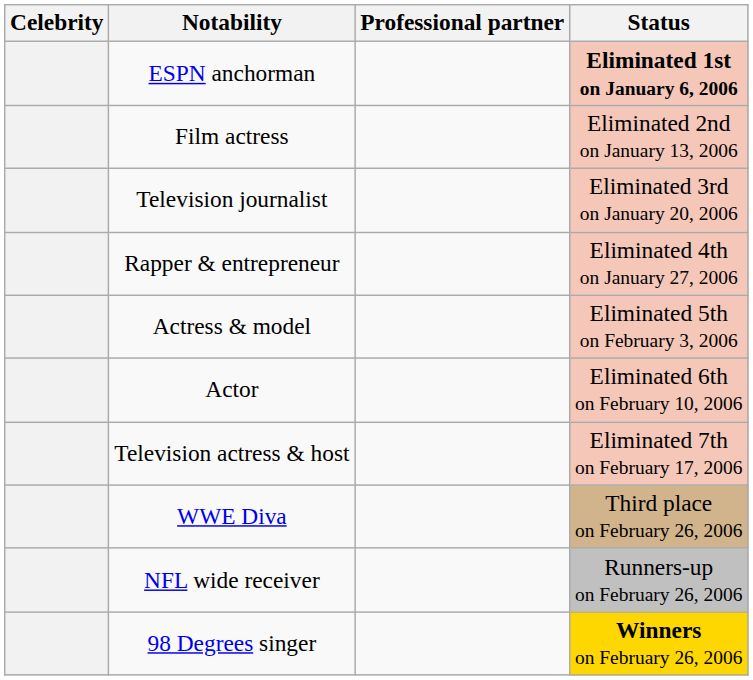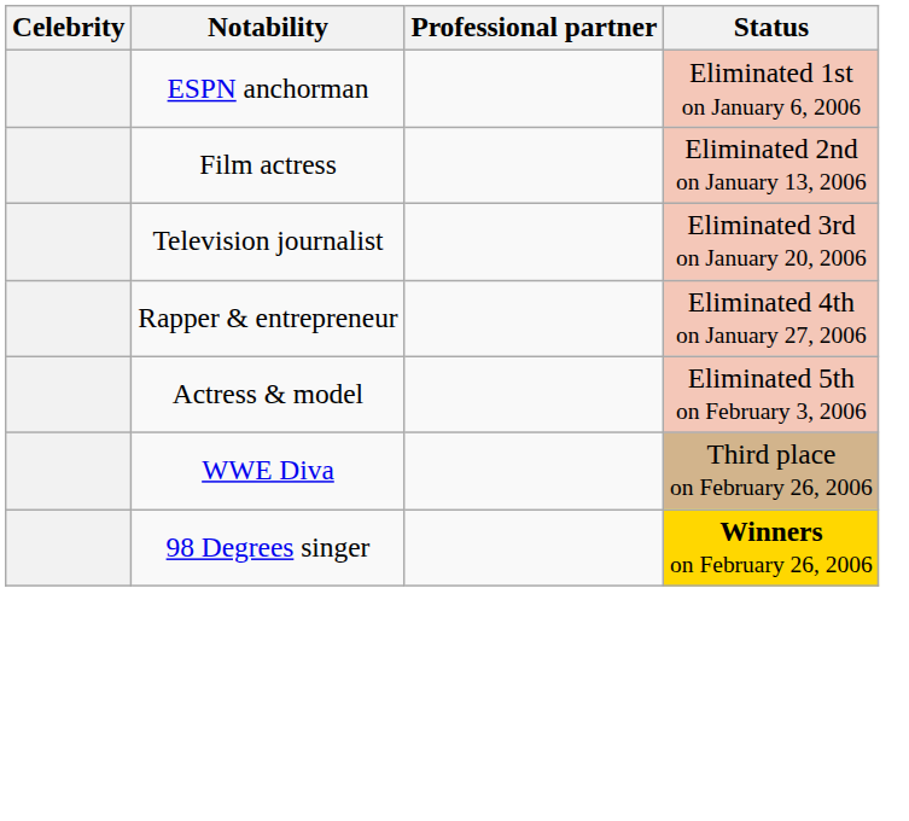 <table class="wikitable sortable" style="text-align:center;">
 <tr>
 <th scope="col">Celebrity</th>
 <th scope="col" class="unsortable">Notability</th>
 <th scope="col">Professional partner</th>
 <th scope="col">Status</th>
 </tr>
 <tr>
 <th scope="row"></th>
 <td><a href='#'>ESPN</a> anchorman</td>
 <td></td>
-<td bgcolor="#F4C7B8"><strong>Eliminated 1st<br><small>on January 6, 2006</small></strong></td>
+<td bgcolor="#F4C7B8">Eliminated 1st<br><small>on January 6, 2006</small></td>
 </tr>
 <tr>
 <th scope="row"></th>
 <td>Film actress</td>
 <td></td>
 <td bgcolor="#F4C7B8">Eliminated 2nd<br><small>on January 13, 2006</small></td>
 </tr>
 <tr>
 <th scope="row"></th>
 <td>Television journalist</td>
 <td></td>
 <td bgcolor="#F4C7B8">Eliminated 3rd<br><small>on January 20, 2006</small></td>
 </tr>
 <tr>
 <th scope="row"></th>
 <td>Rapper & entrepreneur</td>
 <td></td>
 <td bgcolor="#F4C7B8">Eliminated 4th<br><small>on January 27, 2006</small></td>
 </tr>
 <tr>
 <th scope="row"></th>
 <td>Actress & model</td>
 <td></td>
 <td bgcolor="#F4C7B8">Eliminated 5th<br><small>on February 3, 2006</small></td>
 </tr>
 <tr>
 <th scope="row"></th>
-<td>Actor</td>
-<td></td>
-<td bgcolor="#F4C7B8">Eliminated 6th<br><small>on February 10, 2006</small></td>
-</tr>
-<tr>
-<th scope="row"></th>
-<td>Television actress & host</td>
-<td></td>
-<td style="background:#f4c7b8;">Eliminated 7th<br><small>on February 17, 2006</small></td>
-</tr>
-<tr>
-<th scope="row"></th>
 <td><a href='#'>WWE Diva</a></td>
 <td></td>
 <td bgcolor="tan">Third place<br><small>on February 26, 2006</small></td>
-</tr>
-<tr>
-<th scope="row"></th>
-<td><a href='#'>NFL</a> wide receiver</td>
-<td></td>
-<td bgcolor="silver">Runners-up<br><small>on February 26, 2006</small></td>
 </tr>
 <tr>
 <th scope="row"></th>
 <td><a href='#'>98 Degrees</a> singer</td>
 <td></td>
 <td bgcolor="gold"><strong>Winners</strong><br><small>on February 26, 2006</small></td>
 </tr>
 </table>
